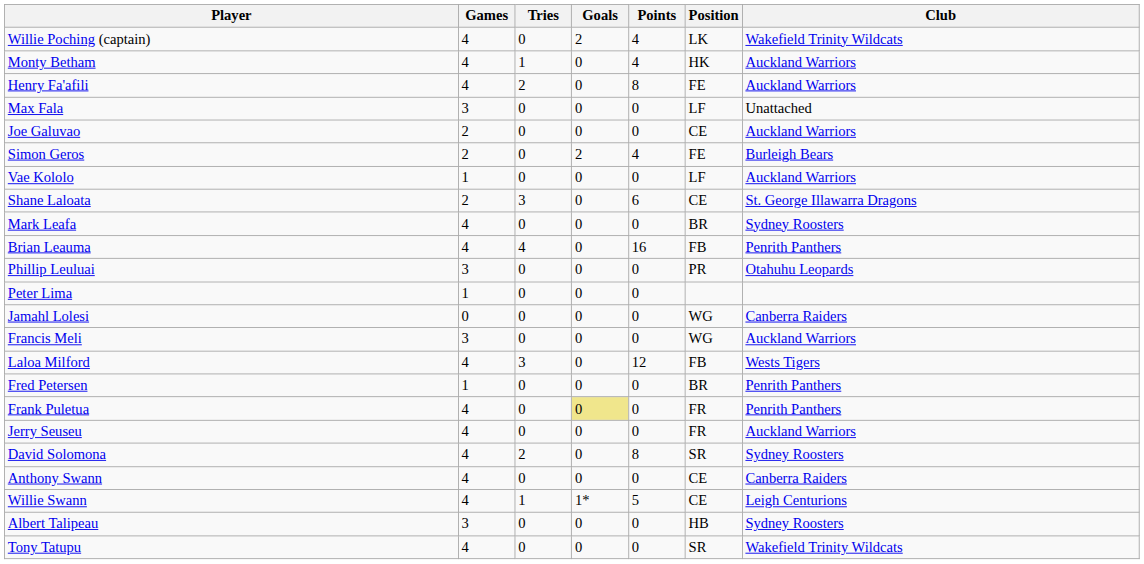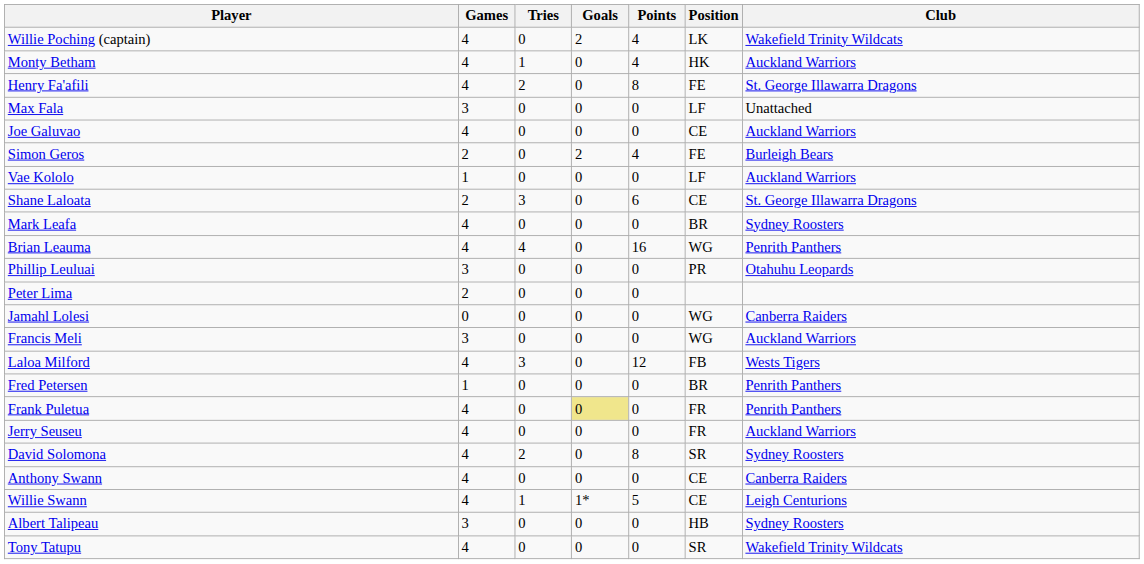 <table class="wikitable">
 <tr bgcolor=#FFFFFF>
 <th !width=25%>Player</th>
 <th width=5%>Games</th>
 <th width=5%>Tries</th>
 <th width=5%>Goals</th>
 <th width=5%>Points</th>
 <th width=5%>Position</th>
 <th width=35%>Club</th>
 </tr>
 <tr>
 <td><a href='#'>Willie Poching</a> (captain)</td>
 <td>4</td>
 <td>0</td>
 <td>2</td>
 <td>4</td>
 <td>LK</td>
 <td><a href='#'>Wakefield Trinity Wildcats</a></td>
 </tr>
 <tr>
 <td><a href='#'>Monty Betham</a></td>
 <td>4</td>
 <td>1</td>
 <td>0</td>
 <td>4</td>
 <td>HK</td>
 <td><a href='#'>Auckland Warriors</a></td>
 </tr>
 <tr>
 <td><a href='#'>Henry Fa'afili</a></td>
 <td>4</td>
 <td>2</td>
 <td>0</td>
 <td>8</td>
 <td>FE</td>
-<td><a href='#'>Auckland Warriors</a></td>
+<td><a href='#'>St. George Illawarra Dragons</a></td>
 </tr>
 <tr>
 <td><a href='#'>Max Fala</a></td>
 <td>3</td>
 <td>0</td>
 <td>0</td>
 <td>0</td>
 <td>LF</td>
 <td>Unattached</td>
 </tr>
 <tr>
 <td><a href='#'>Joe Galuvao</a></td>
-<td>2</td>
+<td>4</td>
 <td>0</td>
 <td>0</td>
 <td>0</td>
 <td>CE</td>
 <td><a href='#'>Auckland Warriors</a></td>
 </tr>
 <tr>
 <td><a href='#'>Simon Geros</a></td>
 <td>2</td>
 <td>0</td>
 <td>2</td>
 <td>4</td>
 <td>FE</td>
 <td><a href='#'>Burleigh Bears</a></td>
 </tr>
 <tr>
 <td><a href='#'>Vae Kololo</a></td>
 <td>1</td>
 <td>0</td>
 <td>0</td>
 <td>0</td>
 <td>LF</td>
 <td><a href='#'>Auckland Warriors</a></td>
 </tr>
 <tr>
 <td><a href='#'>Shane Laloata</a></td>
 <td>2</td>
 <td>3</td>
 <td>0</td>
 <td>6</td>
 <td>CE</td>
 <td><a href='#'>St. George Illawarra Dragons</a></td>
 </tr>
 <tr>
 <td><a href='#'>Mark Leafa</a></td>
 <td>4</td>
 <td>0</td>
 <td>0</td>
 <td>0</td>
 <td>BR</td>
 <td><a href='#'>Sydney Roosters</a></td>
 </tr>
 <tr>
 <td><a href='#'>Brian Leauma</a></td>
 <td>4</td>
 <td>4</td>
 <td>0</td>
 <td>16</td>
-<td>FB</td>
+<td>WG</td>
 <td><a href='#'>Penrith Panthers</a></td>
 </tr>
 <tr>
 <td><a href='#'>Phillip Leuluai</a></td>
 <td>3</td>
 <td>0</td>
 <td>0</td>
 <td>0</td>
 <td>PR</td>
 <td><a href='#'>Otahuhu Leopards</a></td>
 </tr>
 <tr>
 <td><a href='#'>Peter Lima</a></td>
-<td>1</td>
+<td>2</td>
 <td>0</td>
 <td>0</td>
 <td>0</td>
 <td></td>
 <td></td>
 </tr>
 <tr>
 <td><a href='#'>Jamahl Lolesi</a></td>
 <td>0</td>
 <td>0</td>
 <td>0</td>
 <td>0</td>
 <td>WG</td>
 <td><a href='#'>Canberra Raiders</a></td>
 </tr>
 <tr>
 <td><a href='#'>Francis Meli</a></td>
 <td>3</td>
 <td>0</td>
 <td>0</td>
 <td>0</td>
 <td>WG</td>
 <td><a href='#'>Auckland Warriors</a></td>
 </tr>
 <tr>
 <td><a href='#'>Laloa Milford</a></td>
 <td>4</td>
 <td>3</td>
 <td>0</td>
 <td>12</td>
 <td>FB</td>
 <td><a href='#'>Wests Tigers</a></td>
 </tr>
 <tr>
 <td><a href='#'>Fred Petersen</a></td>
 <td>1</td>
 <td>0</td>
 <td>0</td>
 <td>0</td>
 <td>BR</td>
 <td><a href='#'>Penrith Panthers</a></td>
 </tr>
 <tr>
 <td><a href='#'>Frank Puletua</a></td>
 <td>4</td>
 <td>0</td>
 <td style="background: khaki;">0</td>
 <td>0</td>
 <td>FR</td>
 <td><a href='#'>Penrith Panthers</a></td>
 </tr>
 <tr>
 <td><a href='#'>Jerry Seuseu</a></td>
 <td>4</td>
 <td>0</td>
 <td>0</td>
 <td>0</td>
 <td>FR</td>
 <td><a href='#'>Auckland Warriors</a></td>
 </tr>
 <tr>
 <td><a href='#'>David Solomona</a></td>
 <td>4</td>
 <td>2</td>
 <td>0</td>
 <td>8</td>
 <td>SR</td>
 <td><a href='#'>Sydney Roosters</a></td>
 </tr>
 <tr>
 <td><a href='#'>Anthony Swann</a></td>
 <td>4</td>
 <td>0</td>
 <td>0</td>
 <td>0</td>
 <td>CE</td>
 <td><a href='#'>Canberra Raiders</a></td>
 </tr>
 <tr>
 <td><a href='#'>Willie Swann</a></td>
 <td>4</td>
 <td>1</td>
 <td>1*</td>
 <td>5</td>
 <td>CE</td>
 <td><a href='#'>Leigh Centurions</a></td>
 </tr>
 <tr>
 <td><a href='#'>Albert Talipeau</a></td>
 <td>3</td>
 <td>0</td>
 <td>0</td>
 <td>0</td>
 <td>HB</td>
 <td><a href='#'>Sydney Roosters</a></td>
 </tr>
 <tr>
 <td><a href='#'>Tony Tatupu</a></td>
 <td>4</td>
 <td>0</td>
 <td>0</td>
 <td>0</td>
 <td>SR</td>
 <td><a href='#'>Wakefield Trinity Wildcats</a></td>
 </tr>
 </table>
